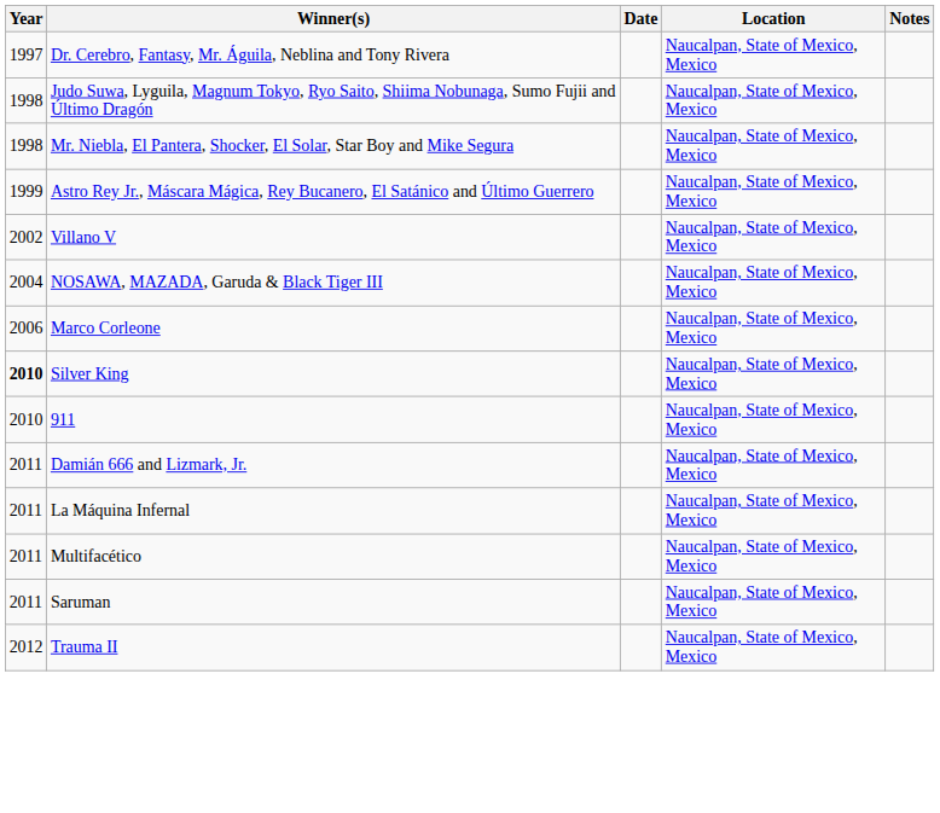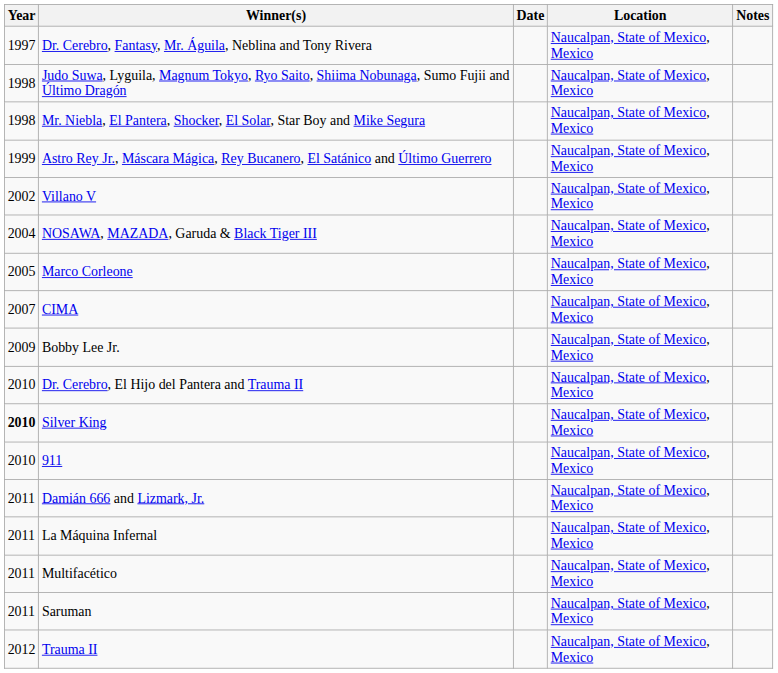 <table class="wikitable sortable" width=100%>
 <tr>
 <th><strong>Year</strong></th>
 <th><strong>Winner(s)</strong></th>
 <th><strong>Date</strong></th>
 <th><strong>Location</strong></th>
 <th><strong>Notes</strong></th>
 </tr>
 <tr>
 <td>1997</td>
 <td><a href='#'>Dr. Cerebro</a>,  <a href='#'>Fantasy</a>, <a href='#'>Mr. Águila</a>, Neblina and Tony Rivera</td>
 <td></td>
 <td><a href='#'>Naucalpan, State of Mexico</a>, <a href='#'>Mexico</a></td>
 <td></td>
 </tr>
 <tr>
 <td>1998</td>
 <td><a href='#'>Judo Suwa</a>, Lyguila, <a href='#'>Magnum Tokyo</a>, <a href='#'>Ryo Saito</a>, <a href='#'>Shiima Nobunaga</a>, Sumo Fujii and <a href='#'>Último Dragón</a></td>
 <td></td>
 <td><a href='#'>Naucalpan, State of Mexico</a>, <a href='#'>Mexico</a></td>
 <td></td>
 </tr>
 <tr>
 <td>1998</td>
 <td><a href='#'>Mr. Niebla</a>, <a href='#'>El Pantera</a>, <a href='#'>Shocker</a>, <a href='#'>El Solar</a>, Star Boy and <a href='#'>Mike Segura</a></td>
 <td></td>
 <td><a href='#'>Naucalpan, State of Mexico</a>, <a href='#'>Mexico</a></td>
 <td></td>
 </tr>
 <tr>
 <td>1999</td>
 <td><a href='#'>Astro Rey Jr.</a>, <a href='#'>Máscara Mágica</a>, <a href='#'>Rey Bucanero</a>, <a href='#'>El Satánico</a> and <a href='#'>Último Guerrero</a></td>
 <td></td>
 <td><a href='#'>Naucalpan, State of Mexico</a>, <a href='#'>Mexico</a></td>
 <td></td>
 </tr>
 <tr>
 <td>2002</td>
 <td><a href='#'>Villano V</a></td>
 <td></td>
 <td><a href='#'>Naucalpan, State of Mexico</a>, <a href='#'>Mexico</a></td>
 <td></td>
 </tr>
 <tr>
 <td>2004</td>
 <td><a href='#'>NOSAWA</a>, <a href='#'>MAZADA</a>, Garuda & <a href='#'>Black Tiger III</a></td>
 <td></td>
 <td><a href='#'>Naucalpan, State of Mexico</a>, <a href='#'>Mexico</a></td>
 <td></td>
 </tr>
 <tr>
-<td>2006</td>
+<td>2005</td>
 <td><a href='#'>Marco Corleone</a></td>
+<td></td>
+<td><a href='#'>Naucalpan, State of Mexico</a>, <a href='#'>Mexico</a></td>
+<td></td>
+</tr>
+<tr>
+<td>2007</td>
+<td><a href='#'>CIMA</a></td>
+<td></td>
+<td><a href='#'>Naucalpan, State of Mexico</a>, <a href='#'>Mexico</a></td>
+<td></td>
+</tr>
+<tr>
+<td>2009</td>
+<td>Bobby Lee Jr.</td>
+<td></td>
+<td><a href='#'>Naucalpan, State of Mexico</a>, <a href='#'>Mexico</a></td>
+<td></td>
+</tr>
+<tr>
+<td>2010</td>
+<td><a href='#'>Dr. Cerebro</a>, El Hijo del Pantera and <a href='#'>Trauma II</a></td>
 <td></td>
 <td><a href='#'>Naucalpan, State of Mexico</a>, <a href='#'>Mexico</a></td>
 <td></td>
 </tr>
 <tr>
 <td><strong>2010</strong></td>
 <td><a href='#'>Silver King</a></td>
 <td></td>
 <td><a href='#'>Naucalpan, State of Mexico</a>, <a href='#'>Mexico</a></td>
 <td></td>
 </tr>
 <tr>
 <td>2010</td>
 <td><a href='#'>911</a></td>
 <td></td>
 <td><a href='#'>Naucalpan, State of Mexico</a>, <a href='#'>Mexico</a></td>
 <td></td>
 </tr>
 <tr>
 <td>2011</td>
 <td><a href='#'>Damián 666</a> and <a href='#'>Lizmark, Jr.</a></td>
 <td></td>
 <td><a href='#'>Naucalpan, State of Mexico</a>, <a href='#'>Mexico</a></td>
 <td></td>
 </tr>
 <tr>
 <td>2011</td>
 <td>La Máquina Infernal</td>
 <td></td>
 <td><a href='#'>Naucalpan, State of Mexico</a>, <a href='#'>Mexico</a></td>
 <td></td>
 </tr>
 <tr>
 <td>2011</td>
 <td>Multifacético</td>
 <td></td>
 <td><a href='#'>Naucalpan, State of Mexico</a>, <a href='#'>Mexico</a></td>
 <td></td>
 </tr>
 <tr>
 <td>2011</td>
 <td>Saruman</td>
 <td></td>
 <td><a href='#'>Naucalpan, State of Mexico</a>, <a href='#'>Mexico</a></td>
 <td></td>
 </tr>
 <tr>
 <td>2012</td>
 <td><a href='#'>Trauma II</a></td>
 <td></td>
 <td><a href='#'>Naucalpan, State of Mexico</a>, <a href='#'>Mexico</a></td>
 <td></td>
 </tr>
 </table>
